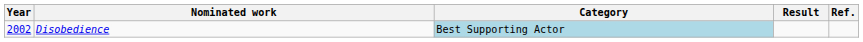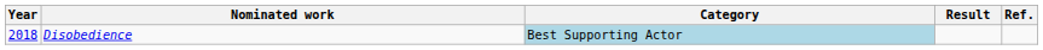 <table class=wikitable>
 <tr>
 <th scope="col" style="width:1em;">Year</th>
 <th scope="col" style="width:39em;">Nominated work</th>
 <th scope="col" style="width:33em;">Category</th>
 <th scope="col" style="width:5em;">Result</th>
 <th scope="col" style="width:1em;">Ref.</th>
 </tr>
 <tr>
-<td><a href='#'>2002</a></td>
+<td><a href='#'>2018</a></td>
 <td><em><a href='#'>Disobedience</a></em></td>
 <td style="background: lightblue;">Best Supporting Actor</td>
 <td></td>
 <td></td>
 </tr>
 </table>
